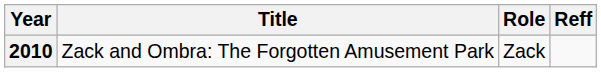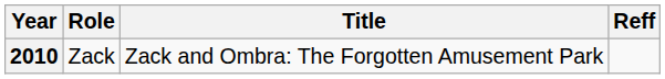 <table class="wikitable sortable">
 <tr>
 <th>Year</th>
+<th>Role</th>
 <th>Title</th>
-<th>Role</th>
 <th>Reff</th>
 </tr>
 <tr>
 <th>2010</th>
+<td>Zack</td>
 <td>Zack and Ombra: The Forgotten Amusement Park</td>
-<td>Zack</td>
 <td></td>
 </tr>
 </table>
